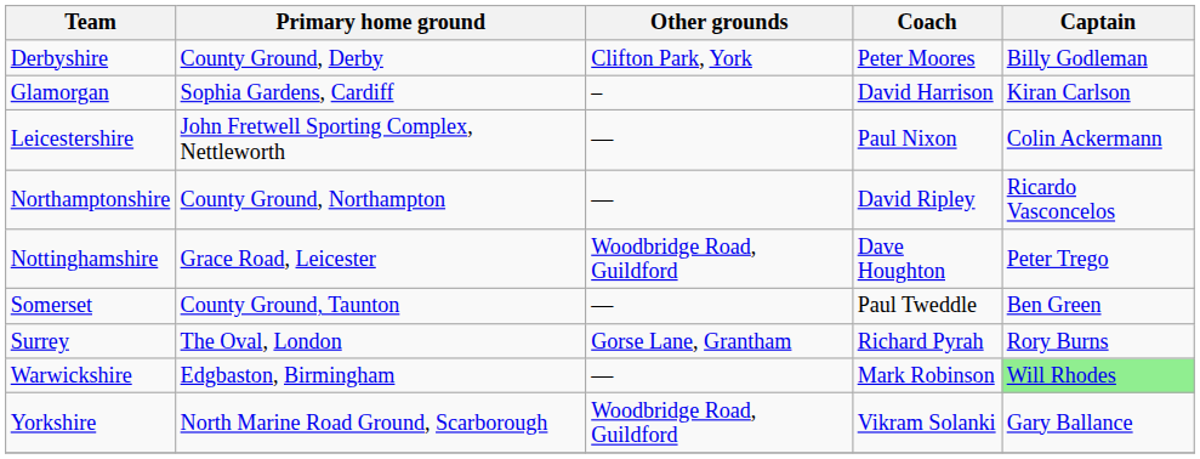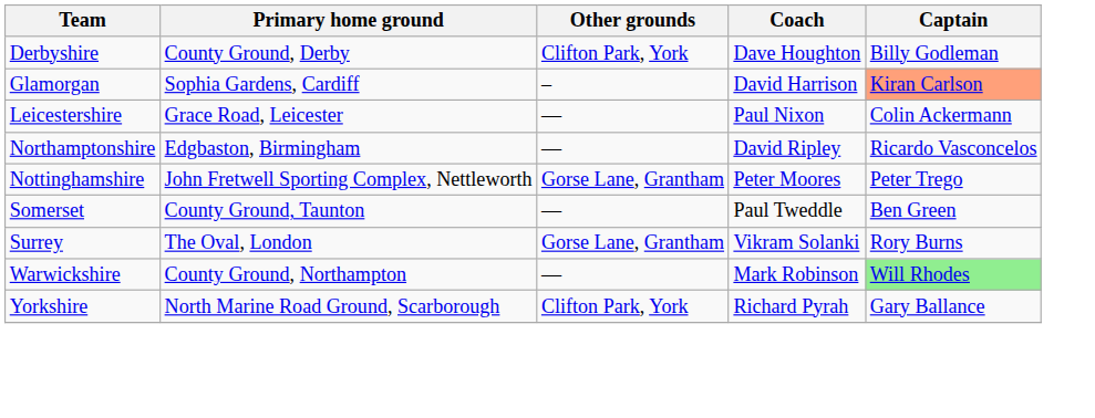 <table class="wikitable sortable">
 <tr>
 <th>Team</th>
 <th>Primary home ground</th>
 <th>Other grounds</th>
 <th>Coach</th>
 <th>Captain</th>
 </tr>
 <tr>
 <td><a href='#'>Derbyshire</a></td>
 <td><a href='#'>County Ground</a>, <a href='#'>Derby</a></td>
 <td><a href='#'>Clifton Park</a>, <a href='#'>York</a></td>
-<td> <a href='#'>Peter Moores</a></td>
+<td> <a href='#'>Dave Houghton</a></td>
 <td> <a href='#'>Billy Godleman</a></td>
 </tr>
 <tr>
 <td><a href='#'>Glamorgan</a></td>
 <td><a href='#'>Sophia Gardens</a>, <a href='#'>Cardiff</a></td>
 <td>–</td>
 <td> <a href='#'>David Harrison</a></td>
-<td> <a href='#'>Kiran Carlson</a></td>
+<td style="background: lightsalmon;"> <a href='#'>Kiran Carlson</a></td>
 </tr>
 <tr>
 <td><a href='#'>Leicestershire</a></td>
-<td><a href='#'>John Fretwell Sporting Complex</a>, Nettleworth</td>
+<td><a href='#'>Grace Road</a>, <a href='#'>Leicester</a></td>
 <td>—</td>
 <td> <a href='#'>Paul Nixon</a></td>
 <td> <a href='#'>Colin Ackermann</a></td>
 </tr>
 <tr>
 <td><a href='#'>Northamptonshire</a></td>
-<td><a href='#'>County Ground</a>, <a href='#'>Northampton</a></td>
+<td><a href='#'>Edgbaston</a>, <a href='#'>Birmingham</a></td>
 <td>—</td>
 <td> <a href='#'>David Ripley</a></td>
 <td> <a href='#'>Ricardo Vasconcelos</a></td>
 </tr>
 <tr>
 <td><a href='#'>Nottinghamshire</a></td>
-<td><a href='#'>Grace Road</a>, <a href='#'>Leicester</a></td>
-<td><a href='#'>Woodbridge Road</a>, <a href='#'>Guildford</a></td>
-<td> <a href='#'>Dave Houghton</a></td>
+<td><a href='#'>John Fretwell Sporting Complex</a>, Nettleworth</td>
+<td><a href='#'>Gorse Lane</a>, <a href='#'>Grantham</a></td>
+<td> <a href='#'>Peter Moores</a></td>
 <td> <a href='#'>Peter Trego</a></td>
 </tr>
 <tr>
 <td><a href='#'>Somerset</a></td>
 <td><a href='#'>County Ground, Taunton</a></td>
 <td>—</td>
 <td> Paul Tweddle</td>
 <td> <a href='#'>Ben Green</a></td>
 </tr>
 <tr>
 <td><a href='#'>Surrey</a></td>
 <td><a href='#'>The Oval</a>, <a href='#'>London</a></td>
 <td><a href='#'>Gorse Lane</a>, <a href='#'>Grantham</a></td>
-<td> <a href='#'>Richard Pyrah</a></td>
+<td> <a href='#'>Vikram Solanki</a></td>
 <td> <a href='#'>Rory Burns</a></td>
 </tr>
 <tr>
 <td><a href='#'>Warwickshire</a></td>
-<td><a href='#'>Edgbaston</a>, <a href='#'>Birmingham</a></td>
+<td><a href='#'>County Ground</a>, <a href='#'>Northampton</a></td>
 <td>—</td>
 <td> <a href='#'>Mark Robinson</a></td>
 <td style="background: lightgreen;"> <a href='#'>Will Rhodes</a></td>
 </tr>
 <tr>
 <td><a href='#'>Yorkshire</a></td>
 <td><a href='#'>North Marine Road Ground</a>, <a href='#'>Scarborough</a></td>
-<td><a href='#'>Woodbridge Road</a>, <a href='#'>Guildford</a></td>
-<td> <a href='#'>Vikram Solanki</a></td>
+<td><a href='#'>Clifton Park</a>, <a href='#'>York</a></td>
+<td> <a href='#'>Richard Pyrah</a></td>
 <td> <a href='#'>Gary Ballance</a></td>
 </tr>
 <tr>
 </tr>
 </table>
